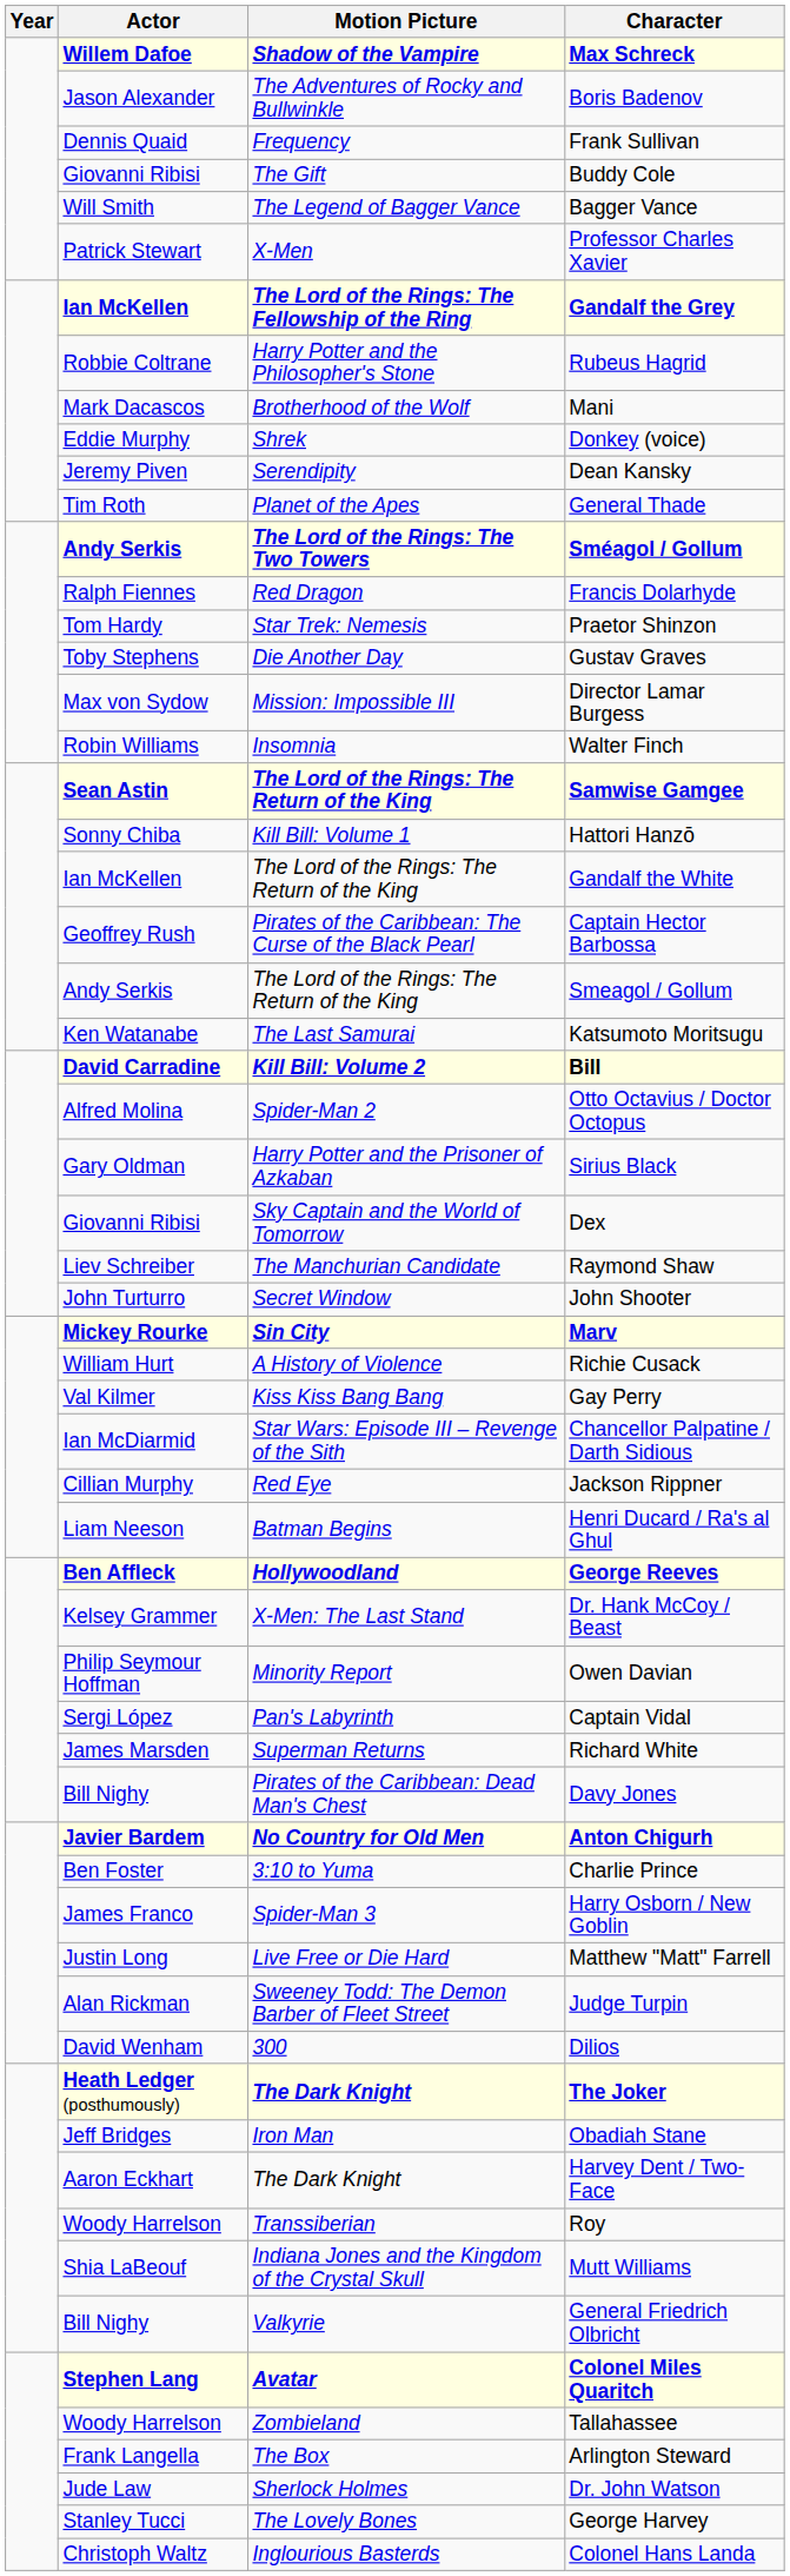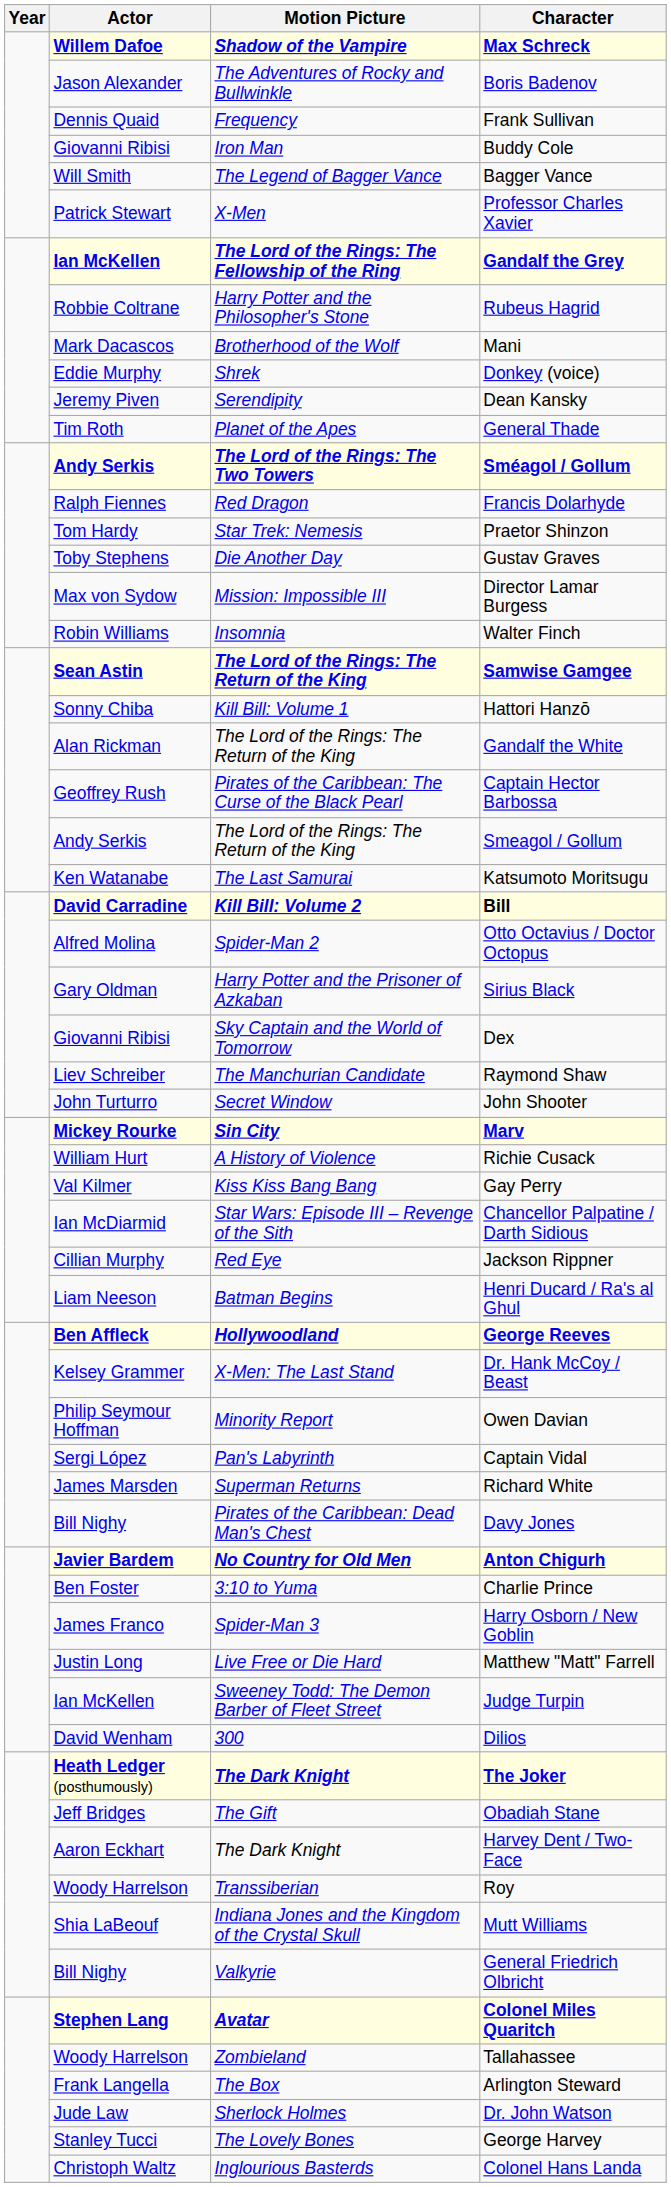 <table class="wikitable" align="centre">
 <tr>
 <th>Year</th>
 <th>Actor</th>
 <th>Motion Picture</th>
 <th>Character</th>
 </tr>
 <tr>
 <td rowspan=6></td>
 <td style="background:lightyellow"><strong><a href='#'>Willem Dafoe</a></strong></td>
 <td style="background:lightyellow"><strong><em><a href='#'>Shadow of the Vampire</a></em></strong></td>
 <td style="background:lightyellow"><strong><a href='#'>Max Schreck</a></strong></td>
 </tr>
 <tr>
 <td><a href='#'>Jason Alexander</a></td>
 <td><em><a href='#'>The Adventures of Rocky and Bullwinkle</a></em></td>
 <td><a href='#'>Boris Badenov</a></td>
 </tr>
 <tr>
 <td><a href='#'>Dennis Quaid</a></td>
 <td><em><a href='#'>Frequency</a></em></td>
 <td>Frank Sullivan</td>
 </tr>
 <tr>
 <td><a href='#'>Giovanni Ribisi</a></td>
-<td><em><a href='#'>The Gift</a></em></td>
+<td><em><a href='#'>Iron Man</a></em></td>
 <td>Buddy Cole</td>
 </tr>
 <tr>
 <td><a href='#'>Will Smith</a></td>
 <td><em><a href='#'>The Legend of Bagger Vance</a></em></td>
 <td>Bagger Vance</td>
 </tr>
 <tr>
 <td><a href='#'>Patrick Stewart</a></td>
 <td><em><a href='#'>X-Men</a></em></td>
 <td><a href='#'>Professor Charles Xavier</a></td>
 </tr>
 <tr>
 <td rowspan=6></td>
 <td style="background:lightyellow"><strong><a href='#'>Ian McKellen</a></strong></td>
 <td style="background:lightyellow"><strong><em><a href='#'>The Lord of the Rings: The Fellowship of the Ring</a></em></strong></td>
 <td style="background:lightyellow"><strong><a href='#'>Gandalf the Grey</a></strong></td>
 </tr>
 <tr>
 <td><a href='#'>Robbie Coltrane</a></td>
 <td><em><a href='#'>Harry Potter and the Philosopher's Stone</a></em></td>
 <td><a href='#'>Rubeus Hagrid</a></td>
 </tr>
 <tr>
 <td><a href='#'>Mark Dacascos</a></td>
 <td><em><a href='#'>Brotherhood of the Wolf</a></em></td>
 <td>Mani</td>
 </tr>
 <tr>
 <td><a href='#'>Eddie Murphy</a></td>
 <td><em><a href='#'>Shrek</a></em></td>
 <td><a href='#'>Donkey</a> (voice)</td>
 </tr>
 <tr>
 <td><a href='#'>Jeremy Piven</a></td>
 <td><em><a href='#'>Serendipity</a></em></td>
 <td>Dean Kansky</td>
 </tr>
 <tr>
 <td><a href='#'>Tim Roth</a></td>
 <td><em><a href='#'>Planet of the Apes</a></em></td>
 <td><a href='#'>General Thade</a></td>
 </tr>
 <tr>
 <td rowspan=6></td>
 <td style="background:lightyellow"><strong><a href='#'>Andy Serkis</a></strong></td>
 <td style="background:lightyellow"><strong><em><a href='#'>The Lord of the Rings: The Two Towers</a></em></strong></td>
 <td style="background:lightyellow"><strong><a href='#'>Sméagol / Gollum</a></strong></td>
 </tr>
 <tr>
 <td><a href='#'>Ralph Fiennes</a></td>
 <td><em><a href='#'>Red Dragon</a></em></td>
 <td><a href='#'>Francis Dolarhyde</a></td>
 </tr>
 <tr>
 <td><a href='#'>Tom Hardy</a></td>
 <td><em><a href='#'>Star Trek: Nemesis</a></em></td>
 <td>Praetor Shinzon</td>
 </tr>
 <tr>
 <td><a href='#'>Toby Stephens</a></td>
 <td><em><a href='#'>Die Another Day</a></em></td>
 <td>Gustav Graves</td>
 </tr>
 <tr>
 <td><a href='#'>Max von Sydow</a></td>
 <td><em><a href='#'>Mission: Impossible III</a></em></td>
 <td>Director Lamar Burgess</td>
 </tr>
 <tr>
 <td><a href='#'>Robin Williams</a></td>
 <td><em><a href='#'>Insomnia</a></em></td>
 <td>Walter Finch</td>
 </tr>
 <tr>
 <td rowspan=6></td>
 <td style="background:lightyellow"><strong><a href='#'>Sean Astin</a></strong></td>
 <td style="background:lightyellow"><strong><em><a href='#'>The Lord of the Rings: The Return of the King</a></em></strong></td>
 <td style="background:lightyellow"><strong><a href='#'>Samwise Gamgee</a></strong></td>
 </tr>
 <tr>
 <td><a href='#'>Sonny Chiba</a></td>
 <td><em><a href='#'>Kill Bill: Volume 1</a></em></td>
 <td>Hattori Hanzō</td>
 </tr>
 <tr>
-<td><a href='#'>Ian McKellen</a></td>
+<td><a href='#'>Alan Rickman</a></td>
 <td><em>The Lord of the Rings: The Return of the King</em></td>
 <td><a href='#'>Gandalf the White</a></td>
 </tr>
 <tr>
 <td><a href='#'>Geoffrey Rush</a></td>
 <td><em><a href='#'>Pirates of the Caribbean: The Curse of the Black Pearl</a></em></td>
 <td><a href='#'>Captain Hector Barbossa</a></td>
 </tr>
 <tr>
 <td><a href='#'>Andy Serkis</a></td>
 <td><em>The Lord of the Rings: The Return of the King</em></td>
 <td><a href='#'>Smeagol / Gollum</a></td>
 </tr>
 <tr>
 <td><a href='#'>Ken Watanabe</a></td>
 <td><em><a href='#'>The Last Samurai</a></em></td>
 <td>Katsumoto Moritsugu</td>
 </tr>
 <tr>
 <td rowspan=6></td>
 <td style="background:lightyellow"><strong><a href='#'>David Carradine</a></strong></td>
 <td style="background:lightyellow"><strong><em><a href='#'>Kill Bill: Volume 2</a></em></strong></td>
 <td style="background:lightyellow"><strong>Bill</strong></td>
 </tr>
 <tr>
 <td><a href='#'>Alfred Molina</a></td>
 <td><em><a href='#'>Spider-Man 2</a></em></td>
 <td><a href='#'>Otto Octavius / Doctor Octopus</a></td>
 </tr>
 <tr>
 <td><a href='#'>Gary Oldman</a></td>
 <td><em><a href='#'>Harry Potter and the Prisoner of Azkaban</a></em></td>
 <td><a href='#'>Sirius Black</a></td>
 </tr>
 <tr>
 <td><a href='#'>Giovanni Ribisi</a></td>
 <td><em><a href='#'>Sky Captain and the World of Tomorrow</a></em></td>
 <td>Dex</td>
 </tr>
 <tr>
 <td><a href='#'>Liev Schreiber</a></td>
 <td><em><a href='#'>The Manchurian Candidate</a></em></td>
 <td>Raymond Shaw</td>
 </tr>
 <tr>
 <td><a href='#'>John Turturro</a></td>
 <td><em><a href='#'>Secret Window</a></em></td>
 <td>John Shooter</td>
 </tr>
 <tr>
 <td rowspan=6></td>
 <td style="background:lightyellow"><strong><a href='#'>Mickey Rourke</a></strong></td>
 <td style="background:lightyellow"><strong><em><a href='#'>Sin City</a></em></strong></td>
 <td style="background:lightyellow"><strong><a href='#'>Marv</a></strong></td>
 </tr>
 <tr>
 <td><a href='#'>William Hurt</a></td>
 <td><em><a href='#'>A History of Violence</a></em></td>
 <td>Richie Cusack</td>
 </tr>
 <tr>
 <td><a href='#'>Val Kilmer</a></td>
 <td><em><a href='#'>Kiss Kiss Bang Bang</a></em></td>
 <td>Gay Perry</td>
 </tr>
 <tr>
 <td><a href='#'>Ian McDiarmid</a></td>
 <td><em><a href='#'>Star Wars: Episode III – Revenge of the Sith</a></em></td>
 <td><a href='#'>Chancellor Palpatine / Darth Sidious</a></td>
 </tr>
 <tr>
 <td><a href='#'>Cillian Murphy</a></td>
 <td><em><a href='#'>Red Eye</a></em></td>
 <td>Jackson Rippner</td>
 </tr>
 <tr>
 <td><a href='#'>Liam Neeson</a></td>
 <td><em><a href='#'>Batman Begins</a></em></td>
 <td><a href='#'>Henri Ducard / Ra's al Ghul</a></td>
 </tr>
 <tr>
 <td rowspan=6></td>
 <td style="background:lightyellow"><strong><a href='#'>Ben Affleck</a></strong></td>
 <td style="background:lightyellow"><strong><em><a href='#'>Hollywoodland</a></em></strong></td>
 <td style="background:lightyellow"><strong><a href='#'>George Reeves</a></strong></td>
 </tr>
 <tr>
 <td><a href='#'>Kelsey Grammer</a></td>
 <td><em><a href='#'>X-Men: The Last Stand</a></em></td>
 <td><a href='#'>Dr. Hank McCoy / Beast</a></td>
 </tr>
 <tr>
 <td><a href='#'>Philip Seymour Hoffman</a></td>
 <td><em><a href='#'>Minority Report</a></em></td>
 <td>Owen Davian</td>
 </tr>
 <tr>
 <td><a href='#'>Sergi López</a></td>
 <td><em><a href='#'>Pan's Labyrinth</a></em></td>
 <td>Captain Vidal</td>
 </tr>
 <tr>
 <td><a href='#'>James Marsden</a></td>
 <td><em><a href='#'>Superman Returns</a></em></td>
 <td>Richard White</td>
 </tr>
 <tr>
 <td><a href='#'>Bill Nighy</a></td>
 <td><em><a href='#'>Pirates of the Caribbean: Dead Man's Chest</a></em></td>
 <td><a href='#'>Davy Jones</a></td>
 </tr>
 <tr>
 <td rowspan=6></td>
 <td style="background:lightyellow"><strong><a href='#'>Javier Bardem</a></strong></td>
 <td style="background:lightyellow"><strong><em><a href='#'>No Country for Old Men</a></em></strong></td>
 <td style="background:lightyellow"><strong><a href='#'>Anton Chigurh</a></strong></td>
 </tr>
 <tr>
 <td><a href='#'>Ben Foster</a></td>
 <td><em><a href='#'>3:10 to Yuma</a></em></td>
 <td>Charlie Prince</td>
 </tr>
 <tr>
 <td><a href='#'>James Franco</a></td>
 <td><em><a href='#'>Spider-Man 3</a></em></td>
 <td><a href='#'>Harry Osborn / New Goblin</a></td>
 </tr>
 <tr>
 <td><a href='#'>Justin Long</a></td>
 <td><em><a href='#'>Live Free or Die Hard</a></em></td>
 <td>Matthew "Matt" Farrell</td>
 </tr>
 <tr>
-<td><a href='#'>Alan Rickman</a></td>
+<td><a href='#'>Ian McKellen</a></td>
 <td><em><a href='#'>Sweeney Todd: The Demon Barber of Fleet Street</a></em></td>
 <td><a href='#'>Judge Turpin</a></td>
 </tr>
 <tr>
 <td><a href='#'>David Wenham</a></td>
 <td><em><a href='#'>300</a></em></td>
 <td><a href='#'>Dilios</a></td>
 </tr>
 <tr>
 <td rowspan=6></td>
 <td style="background:lightyellow"><strong><a href='#'>Heath Ledger</a></strong> <small>(posthumously)</small></td>
 <td style="background:lightyellow"><strong><em><a href='#'>The Dark Knight</a></em></strong></td>
 <td style="background:lightyellow"><strong><a href='#'>The Joker</a></strong></td>
 </tr>
 <tr>
 <td><a href='#'>Jeff Bridges</a></td>
-<td><em><a href='#'>Iron Man</a></em></td>
+<td><em><a href='#'>The Gift</a></em></td>
 <td><a href='#'>Obadiah Stane</a></td>
 </tr>
 <tr>
 <td><a href='#'>Aaron Eckhart</a></td>
 <td><em>The Dark Knight</em></td>
 <td><a href='#'>Harvey Dent / Two-Face</a></td>
 </tr>
 <tr>
 <td><a href='#'>Woody Harrelson</a></td>
 <td><em><a href='#'>Transsiberian</a></em></td>
 <td>Roy</td>
 </tr>
 <tr>
 <td><a href='#'>Shia LaBeouf</a></td>
 <td><em><a href='#'>Indiana Jones and the Kingdom of the Crystal Skull</a></em></td>
 <td><a href='#'>Mutt Williams</a></td>
 </tr>
 <tr>
 <td><a href='#'>Bill Nighy</a></td>
 <td><em><a href='#'>Valkyrie</a></em></td>
 <td><a href='#'>General Friedrich Olbricht</a></td>
 </tr>
 <tr>
 <td rowspan=6></td>
 <td style="background:lightyellow"><strong><a href='#'>Stephen Lang</a></strong></td>
 <td style="background:lightyellow"><strong><em><a href='#'>Avatar</a></em></strong></td>
 <td style="background:lightyellow"><strong><a href='#'>Colonel Miles Quaritch</a></strong></td>
 </tr>
 <tr>
 <td><a href='#'>Woody Harrelson</a></td>
 <td><em><a href='#'>Zombieland</a></em></td>
 <td>Tallahassee</td>
 </tr>
 <tr>
 <td><a href='#'>Frank Langella</a></td>
 <td><em><a href='#'>The Box</a></em></td>
 <td>Arlington Steward</td>
 </tr>
 <tr>
 <td><a href='#'>Jude Law</a></td>
 <td><em><a href='#'>Sherlock Holmes</a></em></td>
 <td><a href='#'>Dr. John Watson</a></td>
 </tr>
 <tr>
 <td><a href='#'>Stanley Tucci</a></td>
 <td><em><a href='#'>The Lovely Bones</a></em></td>
 <td>George Harvey</td>
 </tr>
 <tr>
 <td><a href='#'>Christoph Waltz</a></td>
 <td><em><a href='#'>Inglourious Basterds</a></em></td>
 <td><a href='#'>Colonel Hans Landa</a></td>
 </tr>
 </table>
